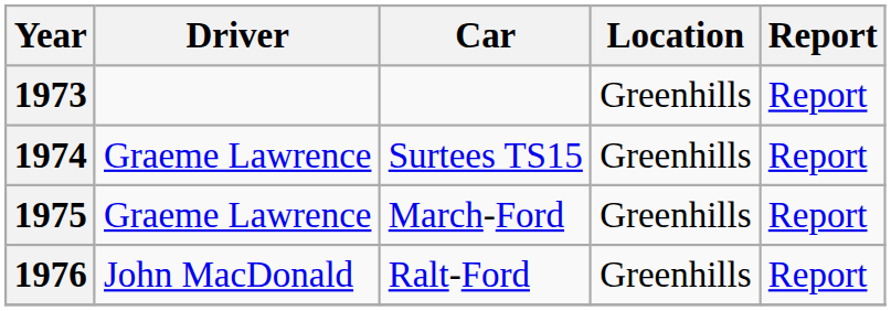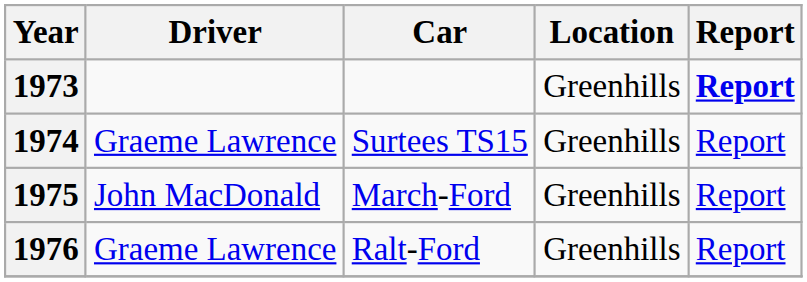 <table class="wikitable" style="font-size: 95%;">
 <tr>
 <th>Year</th>
 <th>Driver</th>
 <th>Car</th>
 <th>Location</th>
 <th>Report</th>
 </tr>
 <tr>
 <th>1973</th>
 <td></td>
 <td></td>
 <td>Greenhills</td>
-<td><a href='#'>Report</a></td>
+<td><strong><a href='#'>Report</a></strong></td>
 </tr>
 <tr>
 <th>1974</th>
 <td> <a href='#'>Graeme Lawrence</a></td>
 <td><a href='#'>Surtees TS15</a></td>
 <td>Greenhills</td>
 <td><a href='#'>Report</a></td>
 </tr>
 <tr>
 <th>1975</th>
-<td> <a href='#'>Graeme Lawrence</a></td>
+<td> <a href='#'>John MacDonald</a></td>
 <td><a href='#'>March</a>-<a href='#'>Ford</a></td>
 <td>Greenhills</td>
 <td><a href='#'>Report</a></td>
 </tr>
 <tr>
 <th>1976</th>
-<td> <a href='#'>John MacDonald</a></td>
+<td> <a href='#'>Graeme Lawrence</a></td>
 <td><a href='#'>Ralt</a>-<a href='#'>Ford</a></td>
 <td>Greenhills</td>
 <td><a href='#'>Report</a></td>
 </tr>
 <tr>
 </tr>
 </table>
